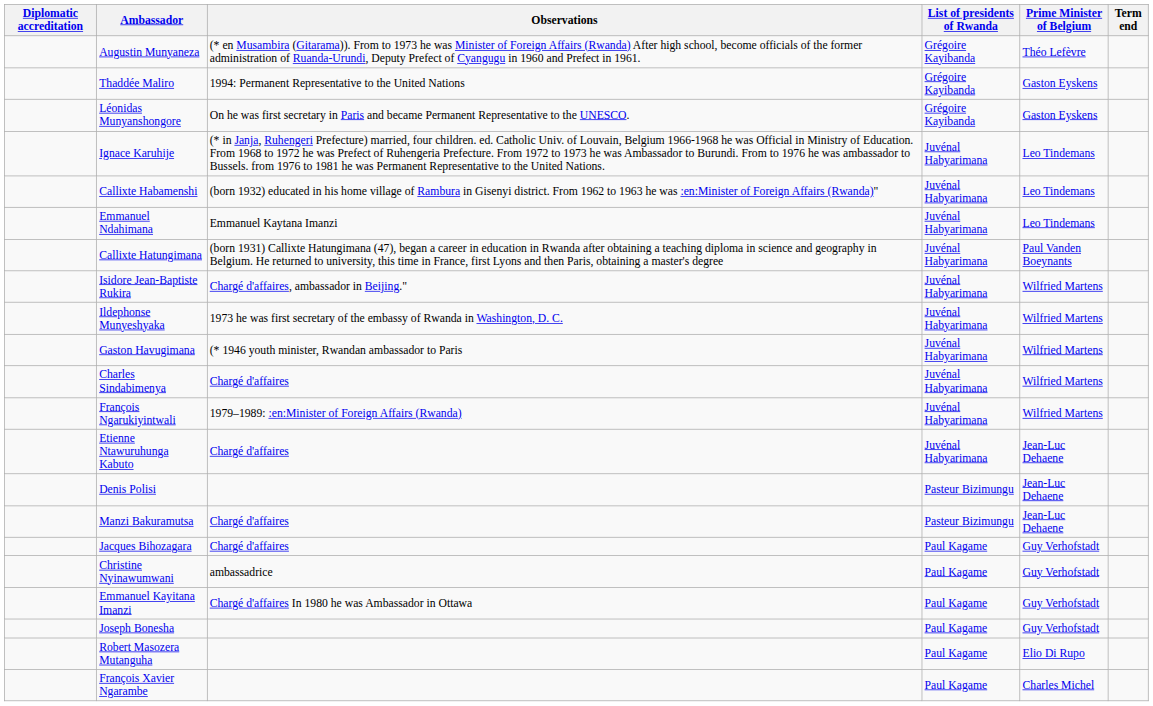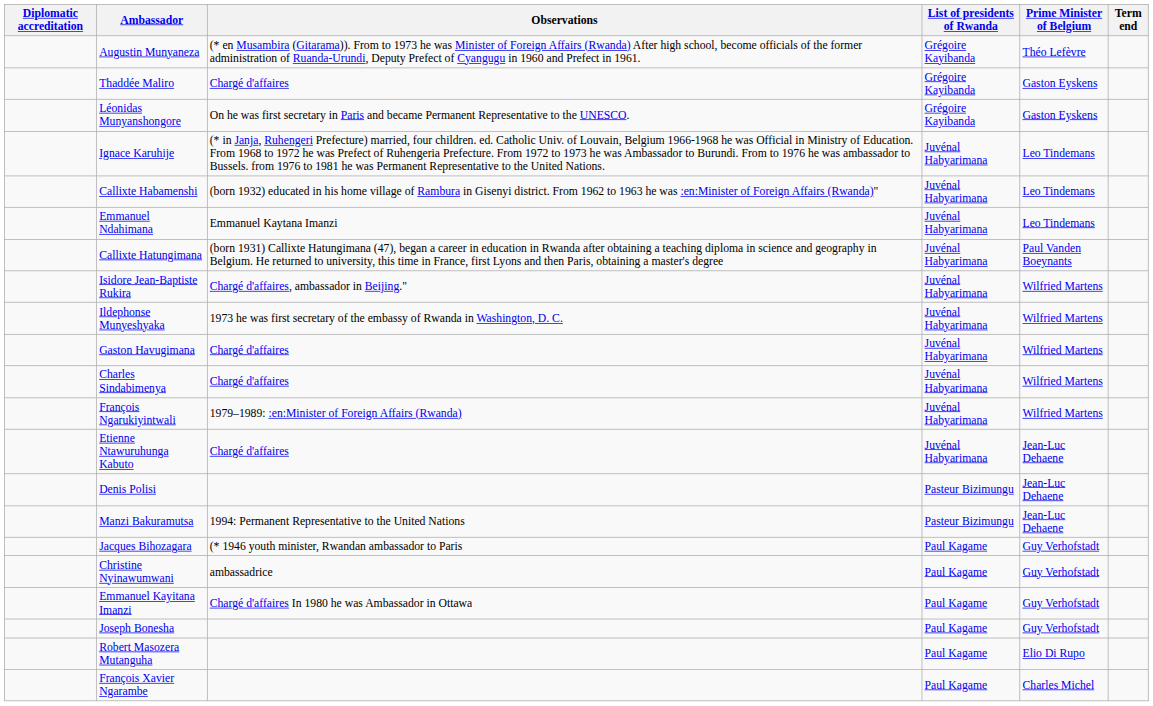 <table class="wikitable sortable">
 <tr>
 <th><a href='#'>Diplomatic accreditation</a></th>
 <th><a href='#'>Ambassador</a></th>
 <th>Observations</th>
 <th><a href='#'>List of presidents of Rwanda</a></th>
 <th><a href='#'>Prime Minister of Belgium</a></th>
 <th>Term end</th>
 </tr>
 <tr>
 <td></td>
 <td><a href='#'>Augustin Munyaneza</a></td>
 <td>(* en <a href='#'>Musambira</a> (<a href='#'>Gitarama</a>)). From  to 1973 he was <a href='#'>Minister of Foreign Affairs (Rwanda)</a> After high school, become officials of the former administration of <a href='#'>Ruanda-Urundi</a>, Deputy Prefect of <a href='#'>Cyangugu</a> in 1960 and Prefect in 1961.</td>
 <td><a href='#'>Grégoire Kayibanda</a></td>
 <td><a href='#'>Théo Lefèvre</a></td>
 <td></td>
 </tr>
 <tr>
 <td></td>
 <td><a href='#'>Thaddée Maliro</a></td>
-<td>1994: Permanent Representative to the United Nations</td>
+<td><a href='#'>Chargé d'affaires</a></td>
 <td><a href='#'>Grégoire Kayibanda</a></td>
 <td><a href='#'>Gaston Eyskens</a></td>
 <td></td>
 </tr>
 <tr>
 <td></td>
 <td><a href='#'>Léonidas Munyanshongore</a></td>
 <td>On  he was first secretary in <a href='#'>Paris</a> and became Permanent Representative to the <a href='#'>UNESCO</a>.</td>
 <td><a href='#'>Grégoire Kayibanda</a></td>
 <td><a href='#'>Gaston Eyskens</a></td>
 <td></td>
 </tr>
 <tr>
 <td></td>
 <td><a href='#'>Ignace Karuhije</a></td>
 <td>(*  in <a href='#'>Janja</a>, <a href='#'>Ruhengeri</a> Prefecture) married, four children. ed. Catholic Univ. of Louvain, Belgium  1966-1968 he was Official in Ministry of Education. From 1968 to 1972 he was Prefect of Ruhengeria Prefecture. From 1972 to 1973 he was Ambassador to Burundi. From  to 1976 he was ambassador to Bussels. from 1976 to 1981 he was Permanent Representative to the United Nations.</td>
 <td><a href='#'>Juvénal Habyarimana</a></td>
 <td><a href='#'>Leo Tindemans</a></td>
 <td></td>
 </tr>
 <tr>
 <td></td>
 <td><a href='#'>Callixte Habamenshi</a></td>
 <td>(born 1932) educated in his home village of <a href='#'>Rambura</a> in Gisenyi district. From 1962 to 1963 he was <a href='#'>:en:Minister of Foreign Affairs (Rwanda)</a>"</td>
 <td><a href='#'>Juvénal Habyarimana</a></td>
 <td><a href='#'>Leo Tindemans</a></td>
 <td></td>
 </tr>
 <tr>
 <td></td>
 <td><a href='#'>Emmanuel Ndahimana</a></td>
 <td>Emmanuel Kaytana Imanzi</td>
 <td><a href='#'>Juvénal Habyarimana</a></td>
 <td><a href='#'>Leo Tindemans</a></td>
 <td></td>
 </tr>
 <tr>
 <td></td>
 <td><a href='#'>Callixte Hatungimana</a></td>
 <td>(born 1931) Callixte Hatungimana (47), began a career in education in Rwanda after obtaining a teaching diploma in science and geography in Belgium. He returned to university, this time in France, first Lyons and then Paris, obtaining a master's degree</td>
 <td><a href='#'>Juvénal Habyarimana</a></td>
 <td><a href='#'>Paul Vanden Boeynants</a></td>
 <td></td>
 </tr>
 <tr>
 <td></td>
 <td><a href='#'>Isidore Jean-Baptiste Rukira</a></td>
 <td><a href='#'>Chargé d'affaires</a>,  ambassador in <a href='#'>Beijing</a>."</td>
 <td><a href='#'>Juvénal Habyarimana</a></td>
 <td><a href='#'>Wilfried Martens</a></td>
 <td></td>
 </tr>
 <tr>
 <td></td>
 <td><a href='#'>Ildephonse Munyeshyaka</a></td>
 <td>1973 he was first secretary of the embassy of Rwanda in <a href='#'>Washington, D. C.</a></td>
 <td><a href='#'>Juvénal Habyarimana</a></td>
 <td><a href='#'>Wilfried Martens</a></td>
 <td></td>
 </tr>
 <tr>
 <td></td>
 <td><a href='#'>Gaston Havugimana</a></td>
-<td>(* 1946  youth minister, Rwandan ambassador to Paris</td>
+<td><a href='#'>Chargé d'affaires</a></td>
 <td><a href='#'>Juvénal Habyarimana</a></td>
 <td><a href='#'>Wilfried Martens</a></td>
 <td></td>
 </tr>
 <tr>
 <td></td>
 <td><a href='#'>Charles Sindabimenya</a></td>
 <td><a href='#'>Chargé d'affaires</a></td>
 <td><a href='#'>Juvénal Habyarimana</a></td>
 <td><a href='#'>Wilfried Martens</a></td>
 <td></td>
 </tr>
 <tr>
 <td></td>
 <td><a href='#'>François Ngarukiyintwali</a></td>
 <td>1979–1989: <a href='#'>:en:Minister of Foreign Affairs (Rwanda)</a></td>
 <td><a href='#'>Juvénal Habyarimana</a></td>
 <td><a href='#'>Wilfried Martens</a></td>
 <td></td>
 </tr>
 <tr>
 <td></td>
 <td><a href='#'>Etienne Ntawuruhunga Kabuto</a></td>
 <td><a href='#'>Chargé d'affaires</a></td>
 <td><a href='#'>Juvénal Habyarimana</a></td>
 <td><a href='#'>Jean-Luc Dehaene</a></td>
 <td></td>
 </tr>
 <tr>
 <td></td>
 <td><a href='#'>Denis Polisi</a></td>
 <td></td>
 <td><a href='#'>Pasteur Bizimungu</a></td>
 <td><a href='#'>Jean-Luc Dehaene</a></td>
 <td></td>
 </tr>
 <tr>
 <td></td>
 <td><a href='#'>Manzi Bakuramutsa</a></td>
-<td><a href='#'>Chargé d'affaires</a></td>
+<td>1994: Permanent Representative to the United Nations</td>
 <td><a href='#'>Pasteur Bizimungu</a></td>
 <td><a href='#'>Jean-Luc Dehaene</a></td>
 <td></td>
 </tr>
 <tr>
 <td></td>
 <td><a href='#'>Jacques Bihozagara</a></td>
-<td><a href='#'>Chargé d'affaires</a></td>
+<td>(* 1946  youth minister, Rwandan ambassador to Paris</td>
 <td><a href='#'>Paul Kagame</a></td>
 <td><a href='#'>Guy Verhofstadt</a></td>
 <td></td>
 </tr>
 <tr>
 <td></td>
 <td><a href='#'>Christine Nyinawumwani</a></td>
 <td>ambassadrice</td>
 <td><a href='#'>Paul Kagame</a></td>
 <td><a href='#'>Guy Verhofstadt</a></td>
 <td></td>
 </tr>
 <tr>
 <td></td>
 <td><a href='#'>Emmanuel Kayitana Imanzi</a></td>
 <td><a href='#'>Chargé d'affaires</a> In 1980 he was Ambassador in Ottawa</td>
 <td><a href='#'>Paul Kagame</a></td>
 <td><a href='#'>Guy Verhofstadt</a></td>
 <td></td>
 </tr>
 <tr>
 <td></td>
 <td><a href='#'>Joseph Bonesha</a></td>
 <td></td>
 <td><a href='#'>Paul Kagame</a></td>
 <td><a href='#'>Guy Verhofstadt</a></td>
 <td></td>
 </tr>
 <tr>
 <td></td>
 <td><a href='#'>Robert Masozera Mutanguha</a></td>
 <td></td>
 <td><a href='#'>Paul Kagame</a></td>
 <td><a href='#'>Elio Di Rupo</a></td>
 <td></td>
 </tr>
 <tr>
 <td></td>
 <td><a href='#'>François Xavier Ngarambe</a></td>
 <td></td>
 <td><a href='#'>Paul Kagame</a></td>
 <td><a href='#'>Charles Michel</a></td>
 <td></td>
 </tr>
 </table>
